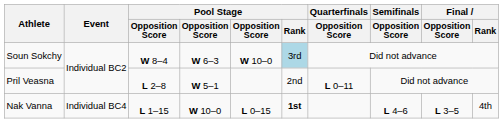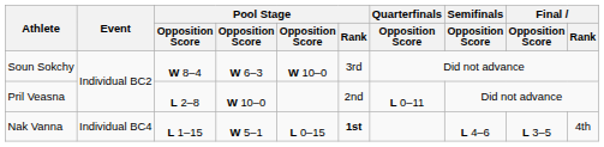 <table class="wikitable" style="font-size:90%">
 <tr>
 <th rowspan=2>Athlete</th>
 <th rowspan=2>Event</th>
 <th colspan=4>Pool Stage</th>
 <th>Quarterfinals</th>
 <th>Semifinals</th>
 <th colspan=2>Final / </th>
 </tr>
 <tr style="font-size:95%">
 <th>Opposition<br>Score</th>
 <th>Opposition<br>Score</th>
 <th>Opposition<br>Score</th>
 <th>Rank</th>
 <th>Opposition<br>Score</th>
 <th>Opposition<br>Score</th>
 <th>Opposition<br>Score</th>
 <th>Rank</th>
 </tr>
 <tr style="text-align:center">
 <td style="text-align:left">Soun Sokchy</td>
 <td style="text-align:left" rowspan=2>Individual BC2</td>
 <td><br><strong>W</strong> 8–4</td>
 <td><br><strong>W</strong> 6–3</td>
 <td><br><strong>W</strong> 10–0</td>
-<td style="background: lightblue;">3rd</td>
+<td>3rd</td>
 <td colspan=4>Did not advance</td>
 </tr>
 <tr style="text-align:center">
 <td style="text-align:left">Pril Veasna</td>
 <td><br><strong>L</strong> 2–8</td>
-<td><br><strong>W</strong> 5–1</td>
+<td><br><strong>W</strong> 10–0</td>
 <td></td>
 <td>2nd</td>
 <td><br><strong>L</strong> 0–11</td>
 <td colspan=3>Did not advance</td>
 </tr>
 <tr style="text-align:center">
 <td style="text-align:left">Nak Vanna</td>
 <td style="text-align:left">Individual BC4</td>
 <td><br><strong>L</strong> 1–15</td>
-<td><br><strong>W</strong> 10–0</td>
+<td><br><strong>W</strong> 5–1</td>
 <td><br><strong>L</strong> 0–15</td>
 <td><strong>1st</strong></td>
 <td></td>
 <td><br><strong>L</strong> 4–6</td>
 <td><br><strong>L</strong> 3–5</td>
 <td>4th</td>
 </tr>
 </table>
